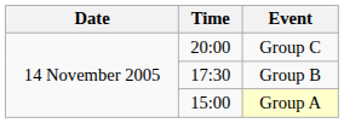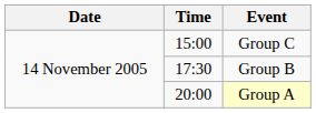 <table class = "wikitable" style="text-align:center;">
 <tr>
 <th width=150>Date</th>
 <th width=50>Time</th>
 <th width=80>Event</th>
 </tr>
 <tr>
 <td rowspan=3>14 November 2005</td>
-<td>20:00</td>
+<td>15:00</td>
 <td>Group C</td>
 </tr>
 <tr>
 <td>17:30</td>
 <td>Group B</td>
 </tr>
 <tr>
-<td>15:00</td>
+<td>20:00</td>
 <td bgcolor=ffffcc>Group A</td>
 </tr>
 </table>
